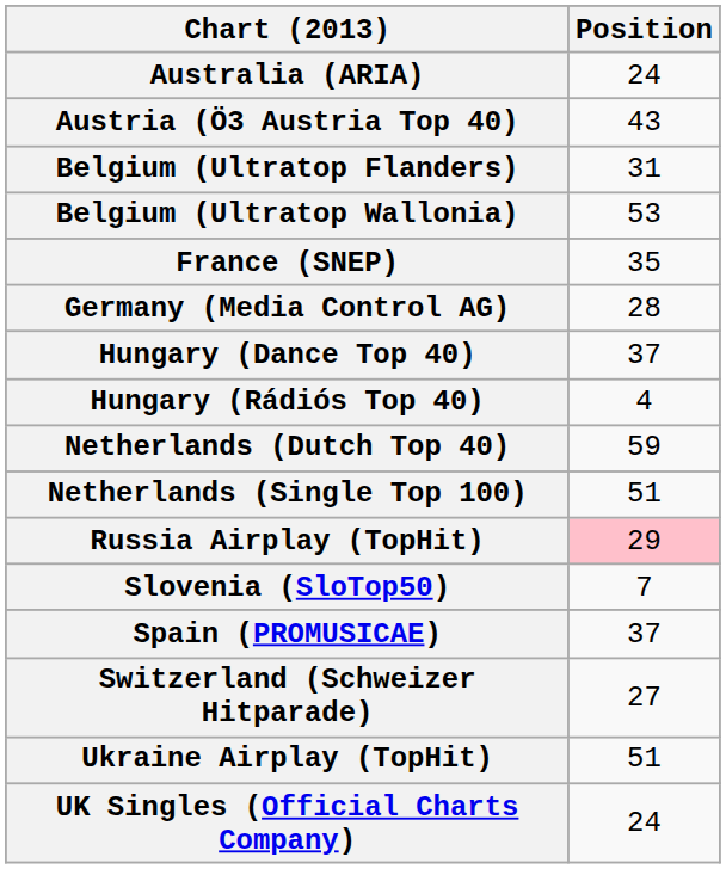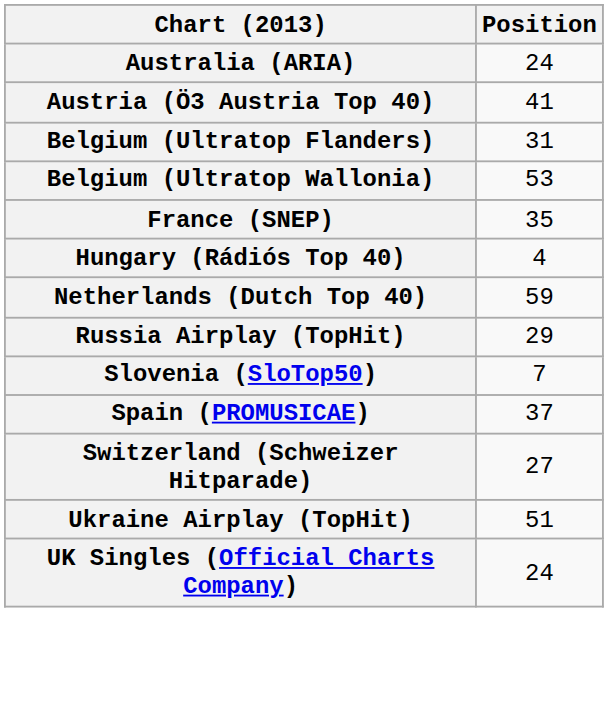 <table class="wikitable sortable plainrowheaders" style="text-align:center">
 <tr>
 <th scope="col" width=250>Chart (2013)</th>
 <th scope="col">Position</th>
 </tr>
 <tr>
 <th scope="row">Australia (ARIA)</th>
 <td style="text-align:center;">24</td>
 </tr>
 <tr>
 <th scope="row">Austria (Ö3 Austria Top 40)</th>
-<td style="text-align:center;">43</td>
+<td style="text-align:center;">41</td>
 </tr>
 <tr>
 <th scope="row">Belgium (Ultratop Flanders)</th>
 <td style="text-align:center;">31</td>
 </tr>
 <tr>
 <th scope="row">Belgium (Ultratop Wallonia)</th>
 <td style="text-align:center;">53</td>
 </tr>
 <tr>
 <th scope="row">France (SNEP)</th>
 <td style="text-align:center;">35</td>
 </tr>
 <tr>
-<th scope="row">Germany (Media Control AG)</th>
-<td style="text-align:center;">28</td>
-</tr>
-<tr>
-<th scope="row">Hungary (Dance Top 40)</th>
-<td style="text-align:center;">37</td>
-</tr>
-<tr>
 <th scope="row">Hungary (Rádiós Top 40)</th>
 <td align="center">4</td>
 </tr>
 <tr>
 <th scope="row">Netherlands (Dutch Top 40)</th>
 <td style="text-align:center;">59</td>
 </tr>
 <tr>
-<th scope="row">Netherlands (Single Top 100)</th>
-<td style="text-align:center;">51</td>
-</tr>
-<tr>
 <th scope="row">Russia Airplay (TopHit)</th>
-<td style="background: pink; text-align:center;">29</td>
+<td style="text-align:center;">29</td>
 </tr>
 <tr>
 <th scope="row">Slovenia (<a href='#'>SloTop50</a>)</th>
 <td align=center>7</td>
 </tr>
 <tr>
 <th scope="row">Spain (<a href='#'>PROMUSICAE</a>)</th>
 <td style="text-align:center;">37</td>
 </tr>
 <tr>
 <th scope="row">Switzerland (Schweizer Hitparade)</th>
 <td style="text-align:center;">27</td>
 </tr>
 <tr>
 <th scope="row">Ukraine Airplay (TopHit)</th>
 <td style="text-align:center;">51</td>
 </tr>
 <tr>
 <th scope="row">UK Singles (<a href='#'>Official Charts Company</a>)</th>
 <td style="text-align:center;">24</td>
 </tr>
 </table>
